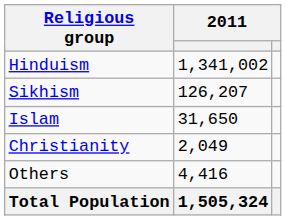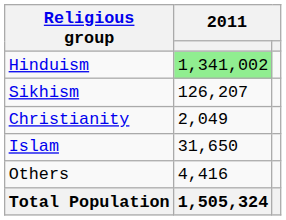 <table class="wikitable sortable">
 <tr>
 <th rowspan="2"><a href='#'>Religious</a><br>group</th>
 <th colspan="2">2011</th>
 </tr>
 <tr>
 <th><a href='#'></a></th>
 <th></th>
 </tr>
 <tr>
 <td><a href='#'>Hinduism</a> </td>
-<td>1,341,002</td>
+<td style="background: lightgreen;">1,341,002</td>
 <td></td>
 </tr>
 <tr>
 <td><a href='#'>Sikhism</a> </td>
 <td>126,207</td>
 <td></td>
 </tr>
 <tr>
-<td><a href='#'>Islam</a> </td>
-<td>31,650</td>
+<td><a href='#'>Christianity</a> </td>
+<td>2,049</td>
 <td></td>
 </tr>
 <tr>
-<td><a href='#'>Christianity</a> </td>
-<td>2,049</td>
+<td><a href='#'>Islam</a> </td>
+<td>31,650</td>
 <td></td>
 </tr>
 <tr>
 <td>Others</td>
 <td>4,416</td>
 <td></td>
 </tr>
 <tr>
 <th>Total Population</th>
 <th>1,505,324</th>
 <th></th>
 </tr>
 </table>
